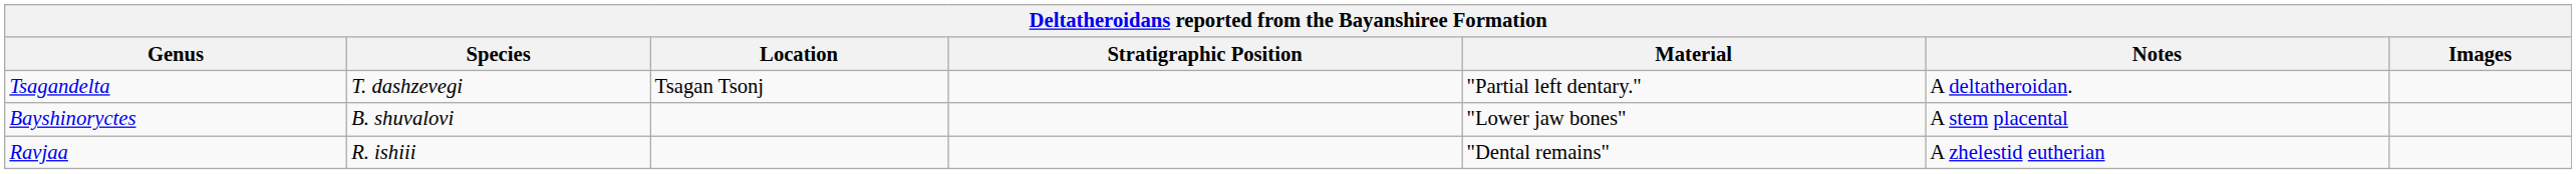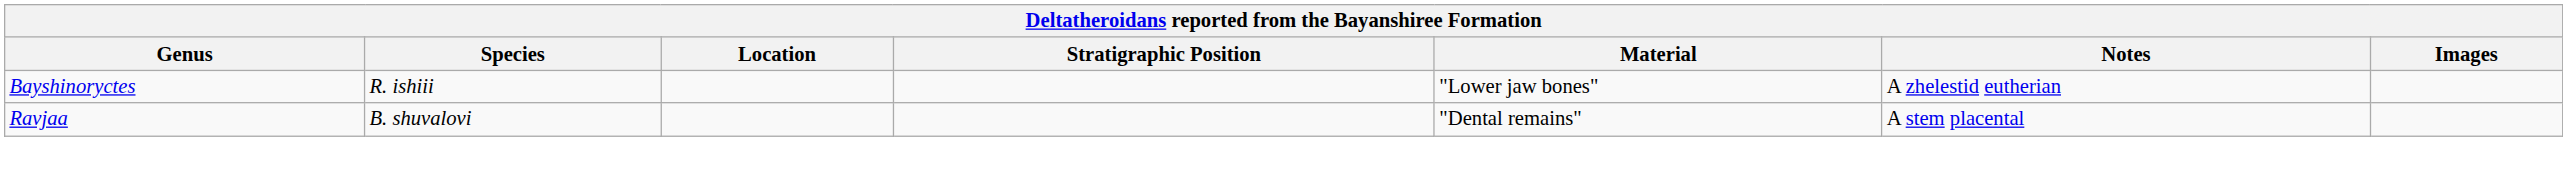 <table class="wikitable" align="center" width="100%">
 <tr>
 <th colspan="7" align="center"><strong><a href='#'>Deltatheroidans</a> reported from the Bayanshiree Formation</strong></th>
 </tr>
 <tr>
 <th>Genus</th>
 <th>Species</th>
 <th>Location</th>
 <th>Stratigraphic Position</th>
 <th>Material</th>
 <th>Notes</th>
 <th>Images</th>
 </tr>
 <tr>
-<td><em><a href='#'>Tsagandelta</a></em></td>
-<td><em>T. dashzevegi</em></td>
-<td>Tsagan Tsonj</td>
-<td></td>
-<td>"Partial left dentary."</td>
-<td>A <a href='#'>deltatheroidan</a>.</td>
-<td></td>
-</tr>
-<tr>
 <td><em><a href='#'>Bayshinoryctes</a></em></td>
-<td><em>B. shuvalovi</em></td>
+<td><em>R. ishiii</em></td>
 <td></td>
 <td></td>
 <td>"Lower jaw bones"</td>
-<td>A <a href='#'>stem</a> <a href='#'>placental</a></td>
+<td>A <a href='#'>zhelestid</a> <a href='#'>eutherian</a></td>
 <td></td>
 </tr>
 <tr>
 <td><em><a href='#'>Ravjaa</a></em></td>
-<td><em>R. ishiii</em></td>
+<td><em>B. shuvalovi</em></td>
 <td></td>
 <td></td>
 <td>"Dental remains"</td>
-<td>A <a href='#'>zhelestid</a> <a href='#'>eutherian</a></td>
+<td>A <a href='#'>stem</a> <a href='#'>placental</a></td>
 <td></td>
 </tr>
 </table>
